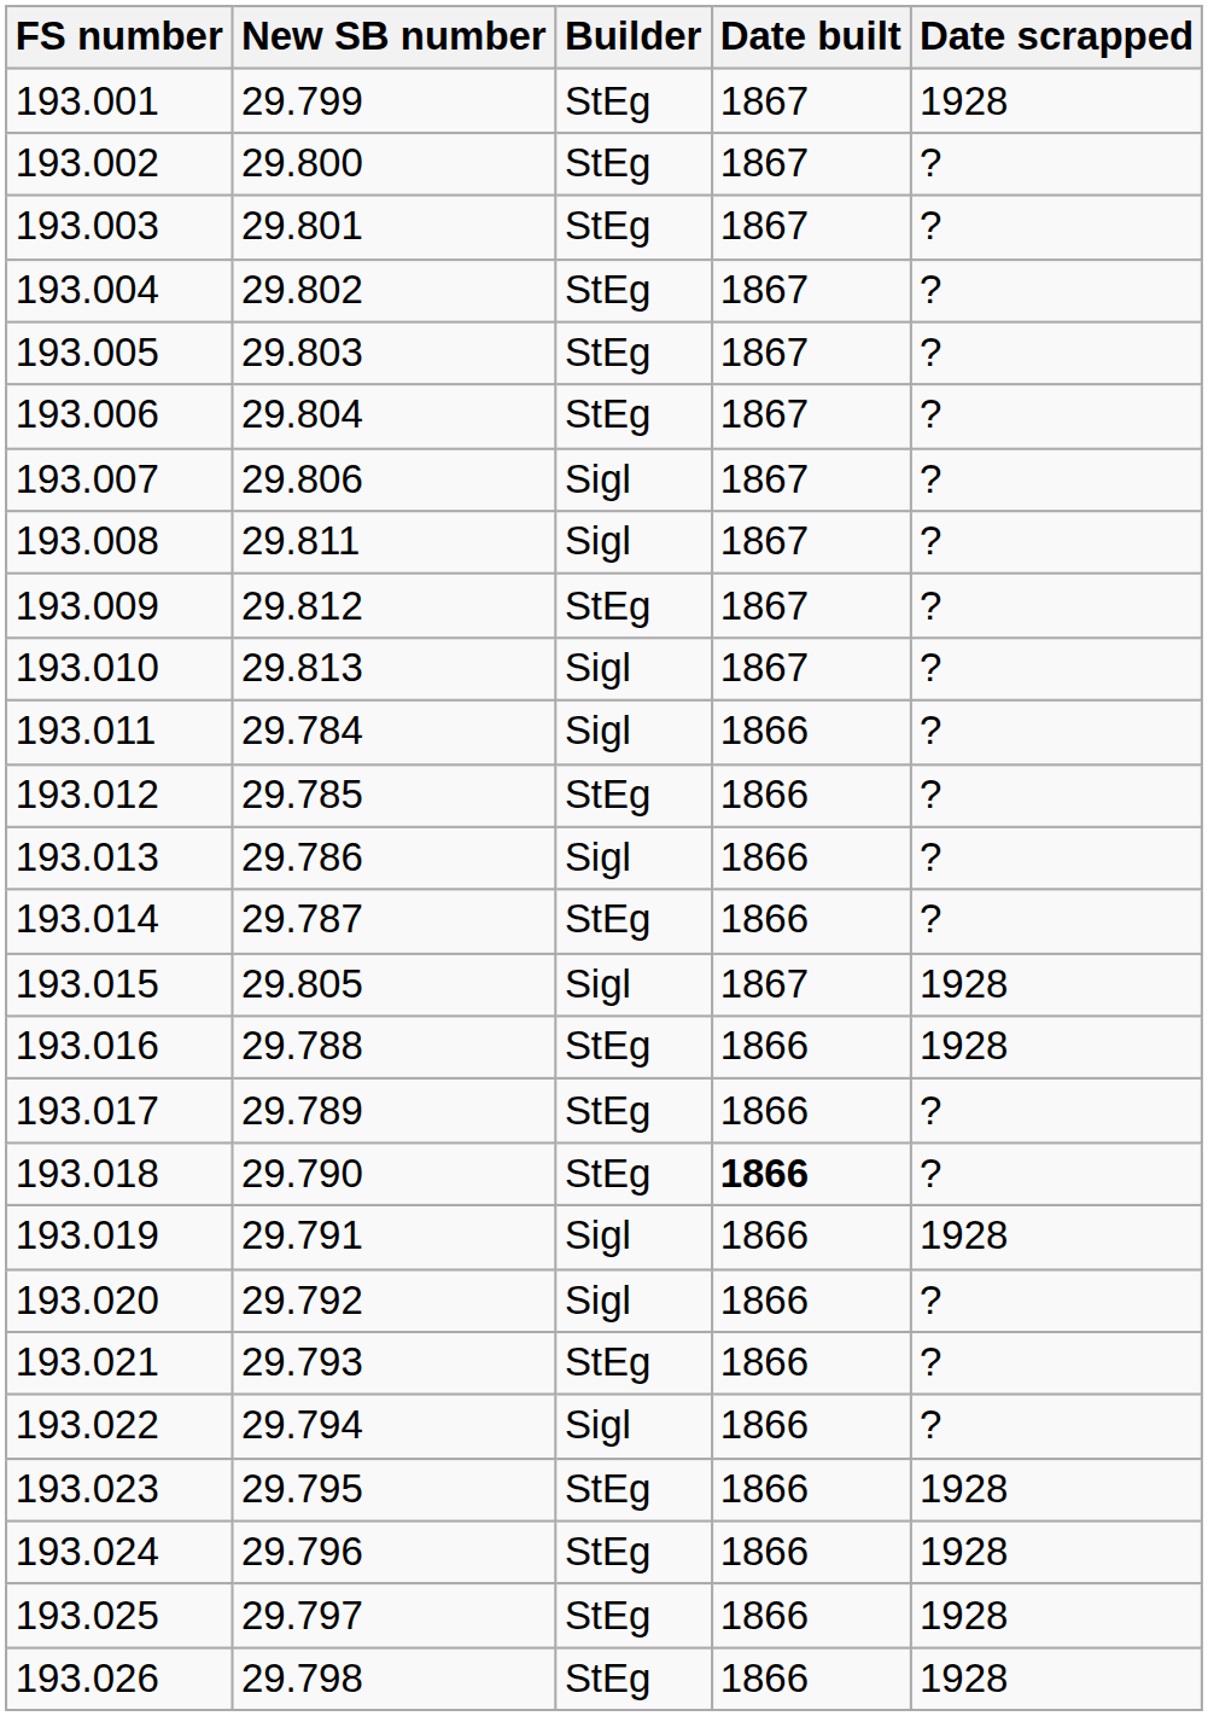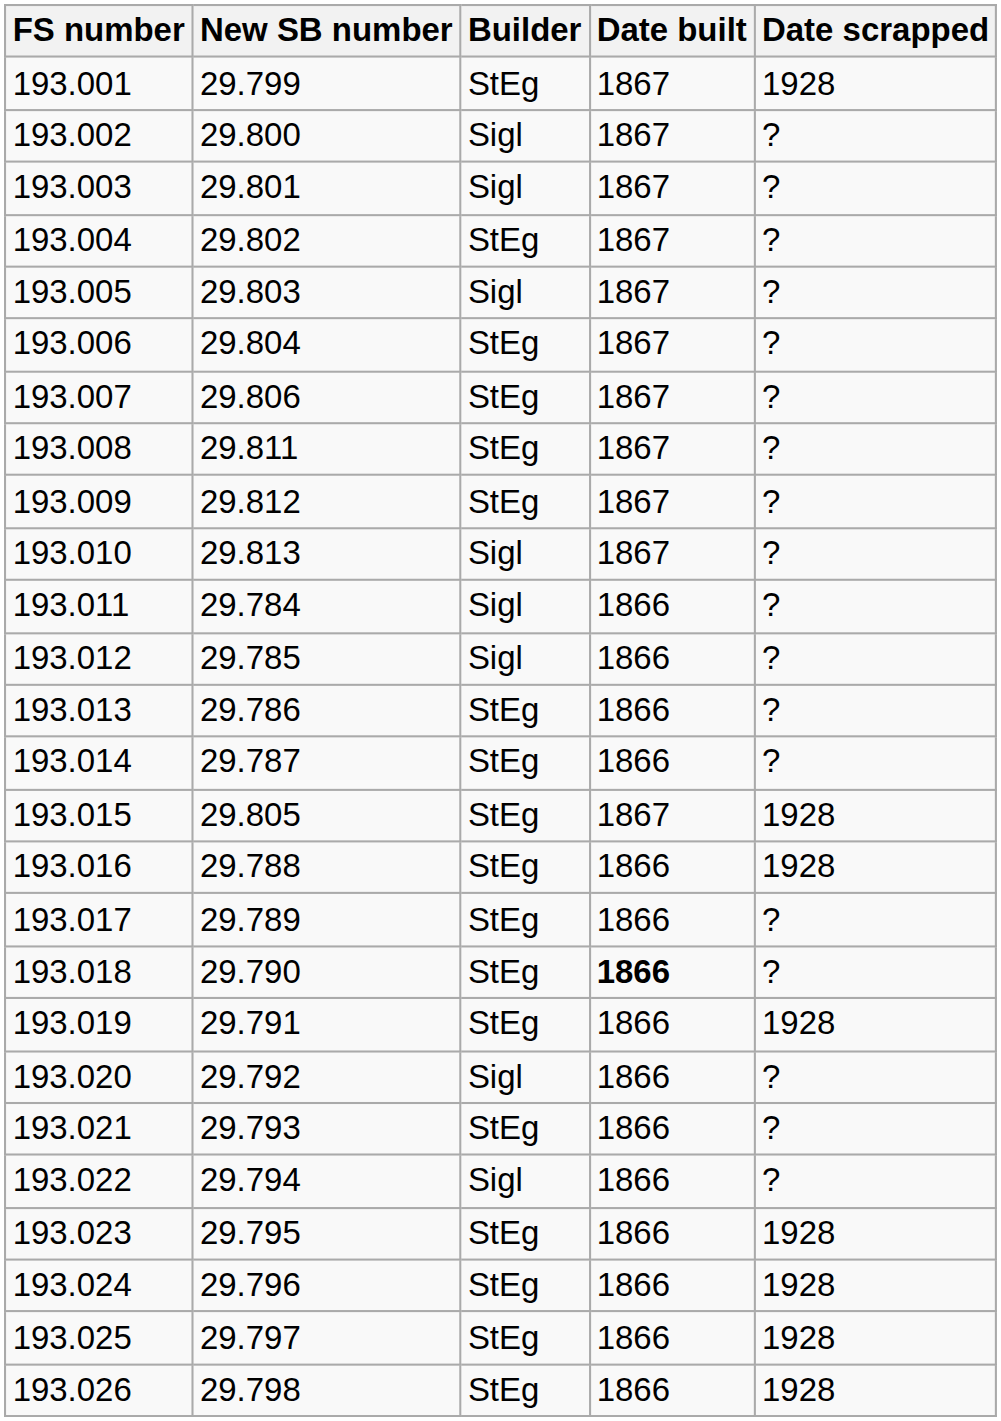 <table class="wikitable sortable">
 <tr>
 <th>FS number</th>
 <th>New SB number</th>
 <th>Builder</th>
 <th>Date built</th>
 <th>Date scrapped</th>
 </tr>
 <tr>
 <td>193.001</td>
 <td>29.799</td>
 <td>StEg</td>
 <td>1867</td>
 <td>1928</td>
 </tr>
 <tr>
 <td>193.002</td>
 <td>29.800</td>
-<td>StEg</td>
+<td>Sigl</td>
 <td>1867</td>
 <td>?</td>
 </tr>
 <tr>
 <td>193.003</td>
 <td>29.801</td>
-<td>StEg</td>
+<td>Sigl</td>
 <td>1867</td>
 <td>?</td>
 </tr>
 <tr>
 <td>193.004</td>
 <td>29.802</td>
 <td>StEg</td>
 <td>1867</td>
 <td>?</td>
 </tr>
 <tr>
 <td>193.005</td>
 <td>29.803</td>
-<td>StEg</td>
+<td>Sigl</td>
 <td>1867</td>
 <td>?</td>
 </tr>
 <tr>
 <td>193.006</td>
 <td>29.804</td>
 <td>StEg</td>
 <td>1867</td>
 <td>?</td>
 </tr>
 <tr>
 <td>193.007</td>
 <td>29.806</td>
-<td>Sigl</td>
+<td>StEg</td>
 <td>1867</td>
 <td>?</td>
 </tr>
 <tr>
 <td>193.008</td>
 <td>29.811</td>
-<td>Sigl</td>
+<td>StEg</td>
 <td>1867</td>
 <td>?</td>
 </tr>
 <tr>
 <td>193.009</td>
 <td>29.812</td>
 <td>StEg</td>
 <td>1867</td>
 <td>?</td>
 </tr>
 <tr>
 <td>193.010</td>
 <td>29.813</td>
 <td>Sigl</td>
 <td>1867</td>
 <td>?</td>
 </tr>
 <tr>
 <td>193.011</td>
 <td>29.784</td>
 <td>Sigl</td>
 <td>1866</td>
 <td>?</td>
 </tr>
 <tr>
 <td>193.012</td>
 <td>29.785</td>
-<td>StEg</td>
+<td>Sigl</td>
 <td>1866</td>
 <td>?</td>
 </tr>
 <tr>
 <td>193.013</td>
 <td>29.786</td>
-<td>Sigl</td>
+<td>StEg</td>
 <td>1866</td>
 <td>?</td>
 </tr>
 <tr>
 <td>193.014</td>
 <td>29.787</td>
 <td>StEg</td>
 <td>1866</td>
 <td>?</td>
 </tr>
 <tr>
 <td>193.015</td>
 <td>29.805</td>
-<td>Sigl</td>
+<td>StEg</td>
 <td>1867</td>
 <td>1928</td>
 </tr>
 <tr>
 <td>193.016</td>
 <td>29.788</td>
 <td>StEg</td>
 <td>1866</td>
 <td>1928</td>
 </tr>
 <tr>
 <td>193.017</td>
 <td>29.789</td>
 <td>StEg</td>
 <td>1866</td>
 <td>?</td>
 </tr>
 <tr>
 <td>193.018</td>
 <td>29.790</td>
 <td>StEg</td>
 <td><strong>1866</strong></td>
 <td>?</td>
 </tr>
 <tr>
 <td>193.019</td>
 <td>29.791</td>
-<td>Sigl</td>
+<td>StEg</td>
 <td>1866</td>
 <td>1928</td>
 </tr>
 <tr>
 <td>193.020</td>
 <td>29.792</td>
 <td>Sigl</td>
 <td>1866</td>
 <td>?</td>
 </tr>
 <tr>
 <td>193.021</td>
 <td>29.793</td>
 <td>StEg</td>
 <td>1866</td>
 <td>?</td>
 </tr>
 <tr>
 <td>193.022</td>
 <td>29.794</td>
 <td>Sigl</td>
 <td>1866</td>
 <td>?</td>
 </tr>
 <tr>
 <td>193.023</td>
 <td>29.795</td>
 <td>StEg</td>
 <td>1866</td>
 <td>1928</td>
 </tr>
 <tr>
 <td>193.024</td>
 <td>29.796</td>
 <td>StEg</td>
 <td>1866</td>
 <td>1928</td>
 </tr>
 <tr>
 <td>193.025</td>
 <td>29.797</td>
 <td>StEg</td>
 <td>1866</td>
 <td>1928</td>
 </tr>
 <tr>
 <td>193.026</td>
 <td>29.798</td>
 <td>StEg</td>
 <td>1866</td>
 <td>1928</td>
 </tr>
 <tr>
 </tr>
 </table>
